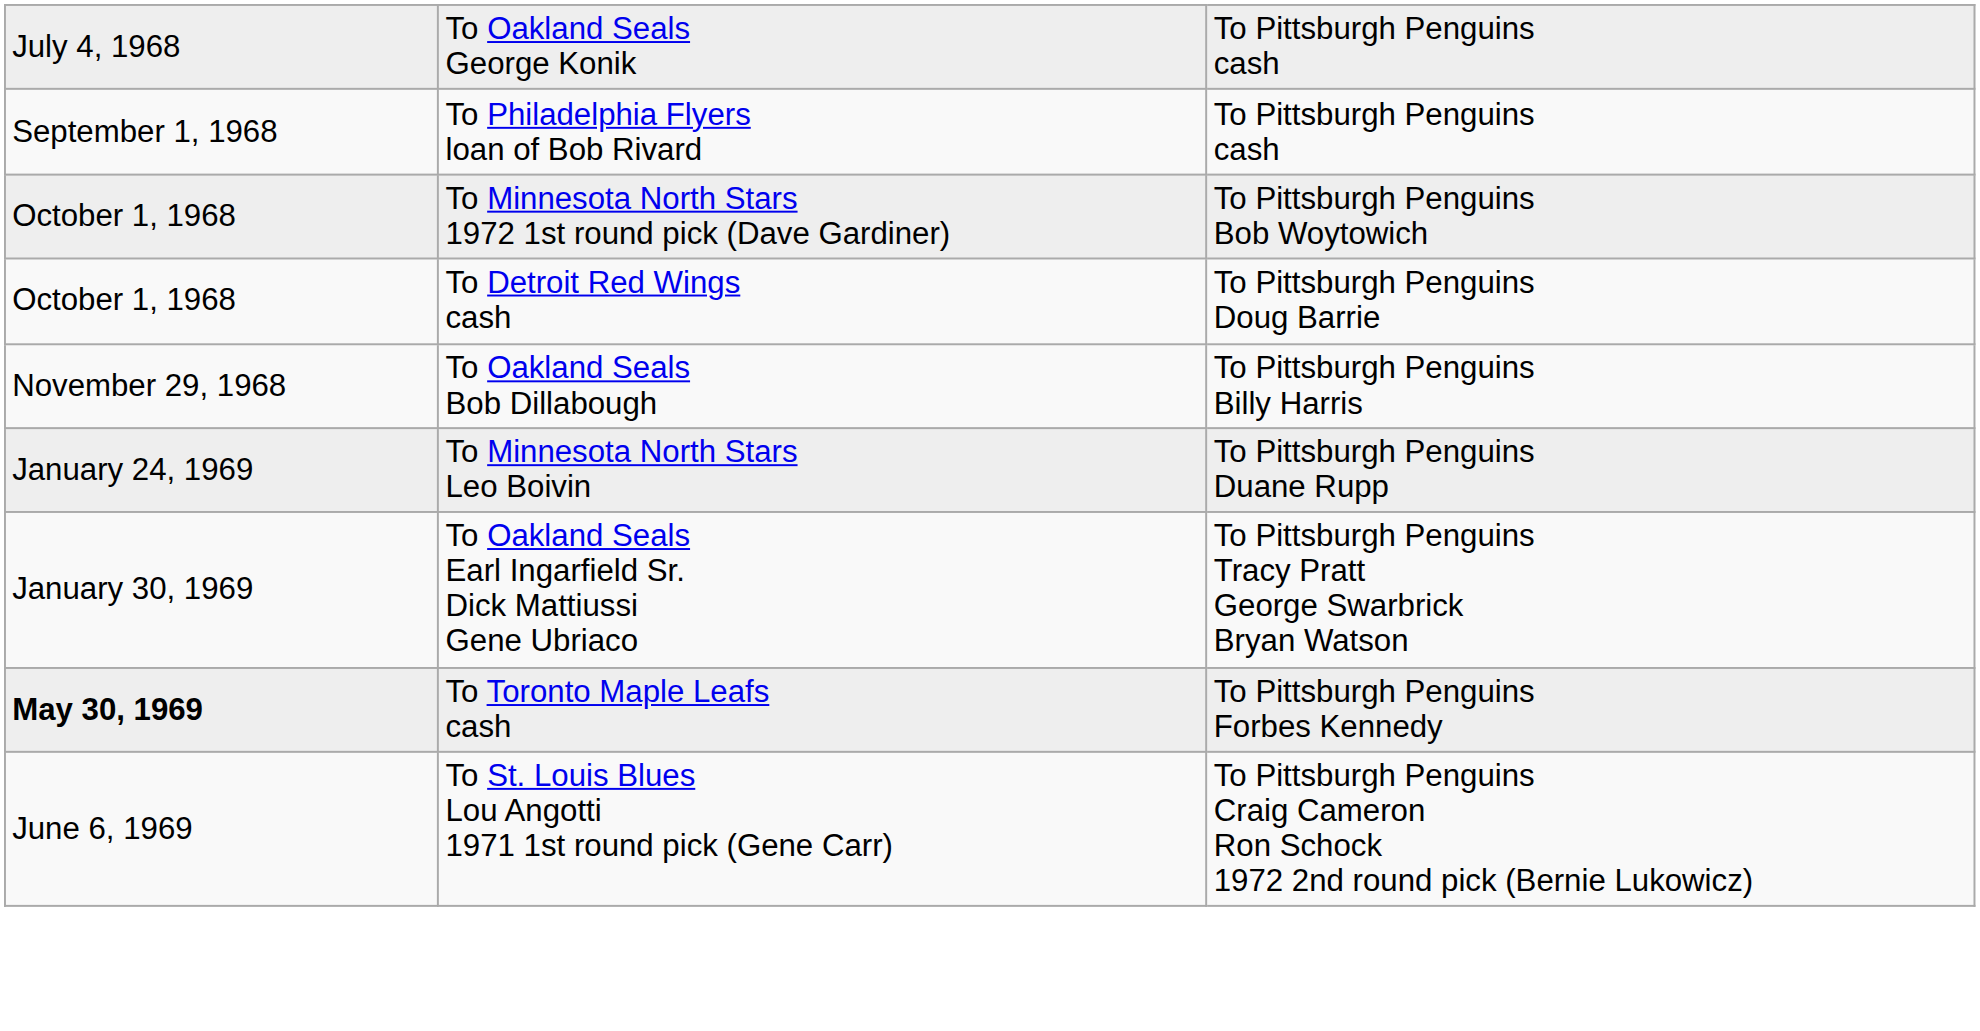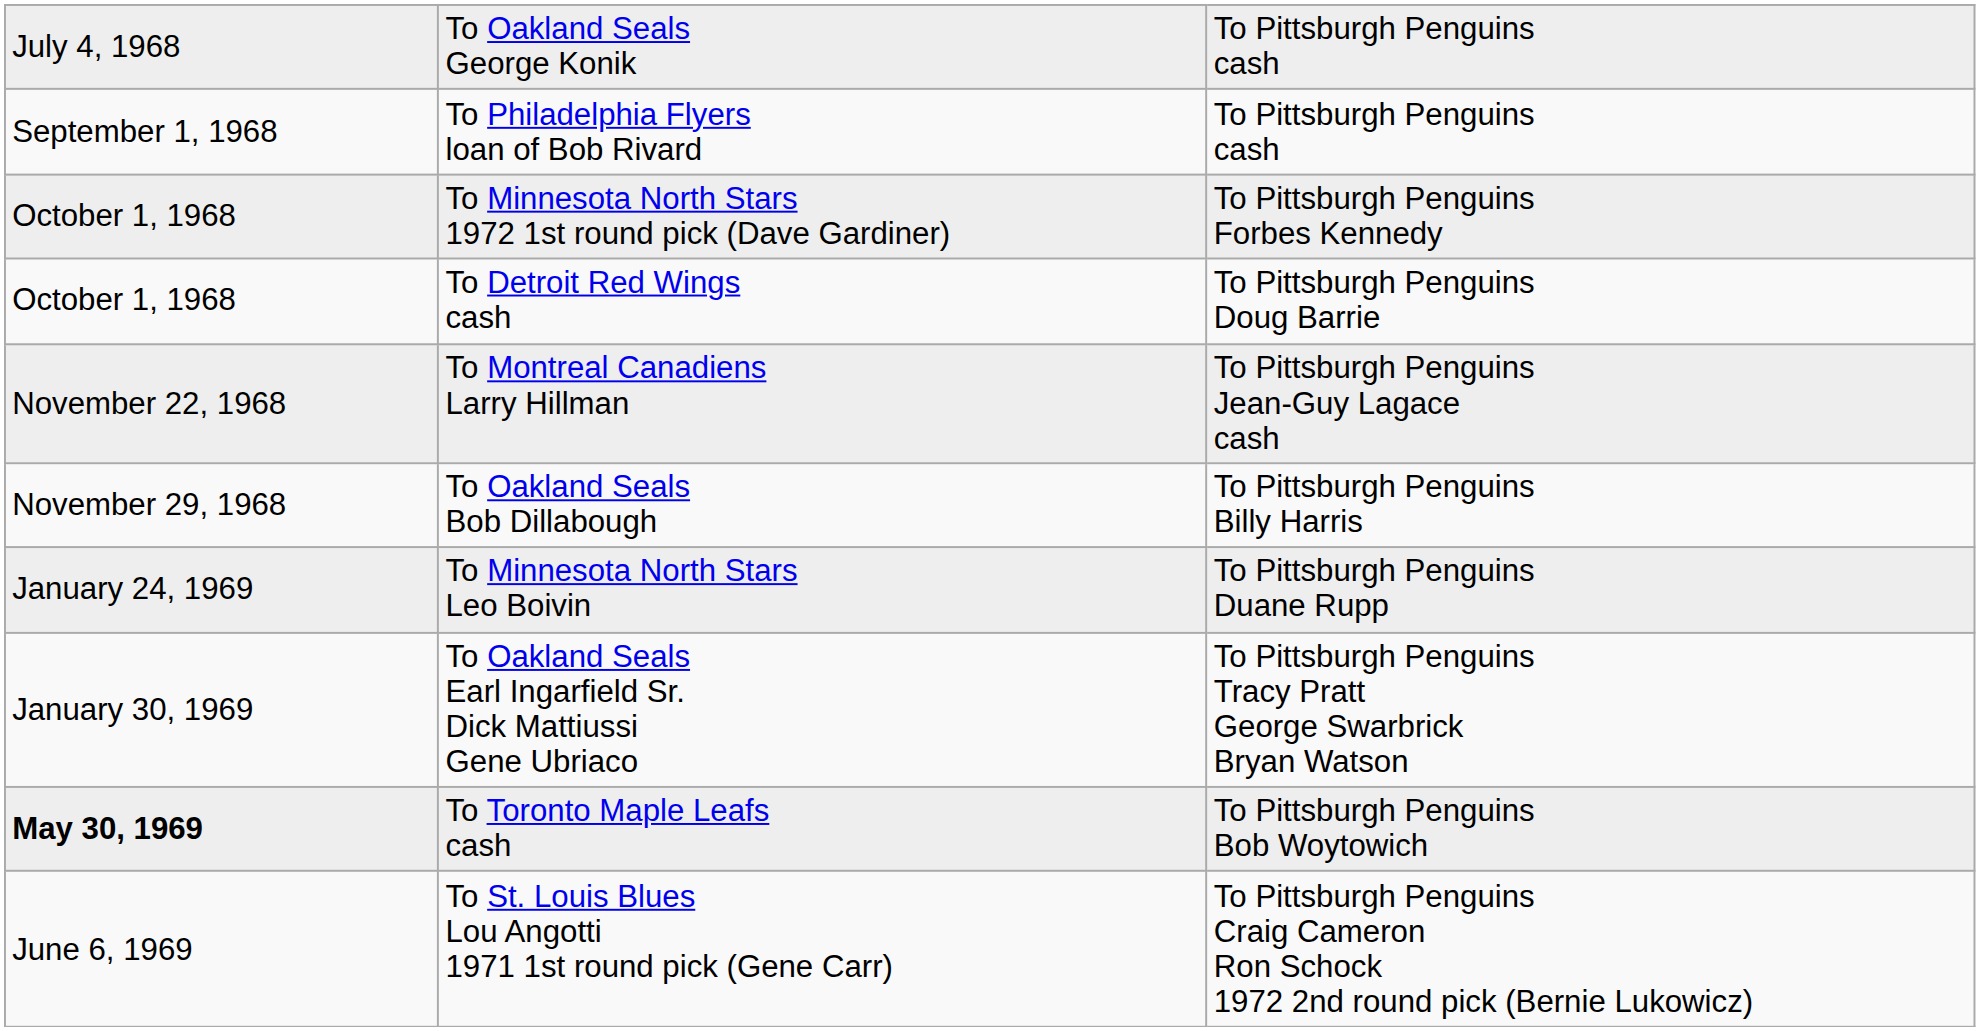 <table class="wikitable" style="border:1px solid #999999; width:80%;">
 <tr bgcolor="eeeeee">
 <td style='width:22%;'>July 4, 1968</td>
 <td style='width:39%;' valign='top'>To <a href='#'>Oakland Seals</a><br>George Konik</td>
 <td style='width:39%;' valign='top'>To Pittsburgh Penguins<br>cash</td>
 </tr>
 <tr>
 <td style='width:22%;'>September 1, 1968</td>
 <td style='width:39%;' valign='top'>To <a href='#'>Philadelphia Flyers</a><br>loan of Bob Rivard</td>
 <td style='width:39%;' valign='top'>To Pittsburgh Penguins<br>cash</td>
 </tr>
 <tr bgcolor="eeeeee">
 <td style='width:22%;'>October 1, 1968</td>
 <td style='width:39%;' valign='top'>To <a href='#'>Minnesota North Stars</a><br>1972 1st round pick (Dave Gardiner)</td>
-<td style='width:39%;' valign='top'>To Pittsburgh Penguins<br>Bob Woytowich</td>
+<td style='width:39%;' valign='top'>To Pittsburgh Penguins<br>Forbes Kennedy</td>
 </tr>
 <tr>
 <td style='width:22%;'>October 1, 1968</td>
 <td style='width:39%;' valign='top'>To <a href='#'>Detroit Red Wings</a><br>cash</td>
 <td style='width:39%;' valign='top'>To Pittsburgh Penguins<br>Doug Barrie</td>
+</tr>
+<tr bgcolor="eeeeee">
+<td style='width:22%;'>November 22, 1968</td>
+<td style='width:39%;' valign='top'>To <a href='#'>Montreal Canadiens</a><br>Larry Hillman</td>
+<td style='width:39%;' valign='top'>To Pittsburgh Penguins<br>Jean-Guy Lagace<br>cash</td>
 </tr>
 <tr>
 <td style='width:22%;'>November 29, 1968</td>
 <td style='width:39%;' valign='top'>To <a href='#'>Oakland Seals</a><br>Bob Dillabough</td>
 <td style='width:39%;' valign='top'>To Pittsburgh Penguins<br>Billy Harris</td>
 </tr>
 <tr bgcolor="eeeeee">
 <td style='width:22%;'>January 24, 1969</td>
 <td style='width:39%;' valign='top'>To <a href='#'>Minnesota North Stars</a><br>Leo Boivin</td>
 <td style='width:39%;' valign='top'>To Pittsburgh Penguins<br>Duane Rupp</td>
 </tr>
 <tr>
 <td style='width:22%;'>January 30, 1969</td>
 <td style='width:39%;' valign='top'>To <a href='#'>Oakland Seals</a><br>Earl Ingarfield Sr.<br>Dick Mattiussi<br>Gene Ubriaco</td>
 <td style='width:39%;' valign='top'>To Pittsburgh Penguins<br>Tracy Pratt<br>George Swarbrick<br>Bryan Watson</td>
 </tr>
 <tr bgcolor="eeeeee">
 <td style='width:22%;'><strong>May 30, 1969</strong></td>
 <td style='width:39%;' valign='top'>To <a href='#'>Toronto Maple Leafs</a><br>cash</td>
-<td style='width:39%;' valign='top'>To Pittsburgh Penguins<br>Forbes Kennedy</td>
+<td style='width:39%;' valign='top'>To Pittsburgh Penguins<br>Bob Woytowich</td>
 </tr>
 <tr>
 <td style='width:22%;'>June 6, 1969</td>
 <td style='width:39%;' valign='top'>To <a href='#'>St. Louis Blues</a><br>Lou Angotti<br>1971 1st round pick (Gene Carr)</td>
 <td style='width:39%;' valign='top'>To Pittsburgh Penguins<br>Craig Cameron<br>Ron Schock<br>1972 2nd round pick (Bernie Lukowicz)</td>
 </tr>
 </table>
